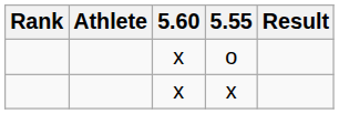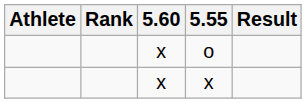 <table class="wikitable sortable" style="text-align:center">
 <tr>
+<th>Athlete</th>
 <th>Rank</th>
-<th>Athlete</th>
 <th>5.60</th>
 <th>5.55</th>
 <th>Result</th>
 </tr>
 <tr>
+<td align="left"></td>
 <td></td>
-<td align="left"></td>
 <td>x</td>
 <td>o</td>
 <td></td>
 </tr>
 <tr>
+<td align="left"></td>
 <td></td>
-<td align="left"></td>
 <td>x</td>
 <td>x</td>
 <td></td>
 </tr>
 </table>
